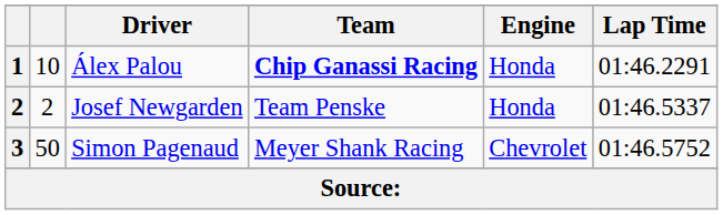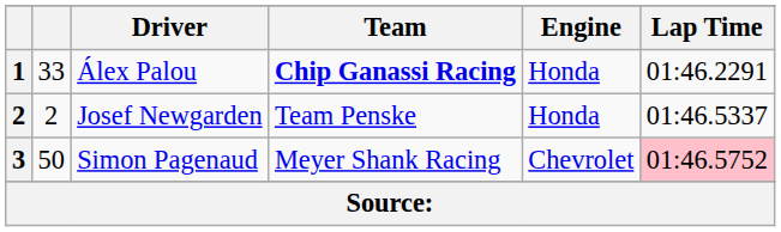 <table class="wikitable" style="font-size:95%;">
 <tr>
 </tr>
 <tr>
 <th></th>
 <th></th>
 <th>Driver</th>
 <th>Team</th>
 <th>Engine</th>
 <th>Lap Time</th>
 </tr>
 <tr>
 <th>1</th>
-<td align="center">10</td>
+<td align="center">33</td>
 <td> <a href='#'>Álex Palou</a> <strong></strong></td>
 <td><strong><a href='#'>Chip Ganassi Racing</a></strong></td>
 <td><a href='#'>Honda</a></td>
 <td>01:46.2291</td>
 </tr>
 <tr>
 <th>2</th>
 <td align="center">2</td>
 <td> <a href='#'>Josef Newgarden</a> <strong></strong></td>
 <td><a href='#'>Team Penske</a></td>
 <td><a href='#'>Honda</a></td>
 <td>01:46.5337</td>
 </tr>
 <tr>
 <th>3</th>
 <td align="center">50</td>
 <td> <a href='#'>Simon Pagenaud</a></td>
 <td><a href='#'>Meyer Shank Racing</a></td>
 <td><a href='#'>Chevrolet</a></td>
-<td>01:46.5752</td>
+<td style="background: pink;">01:46.5752</td>
 </tr>
 <tr>
 </tr>
 <tr class="sortbottom">
 <th colspan="6">Source:</th>
 </tr>
 </table>
